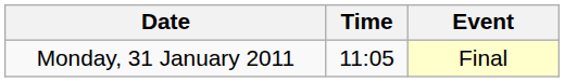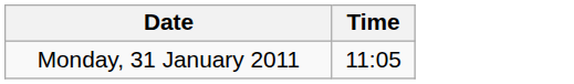 <table class = "wikitable" style="text-align:center;">
 <tr>
 <th width=220>Date</th>
 <th width=50>Time</th>
-<th width=100>Event</th>
 </tr>
 <tr>
 <td>Monday, 31 January 2011</td>
 <td>11:05</td>
-<td bgcolor=ffffcc>Final</td>
 </tr>
 </table>
